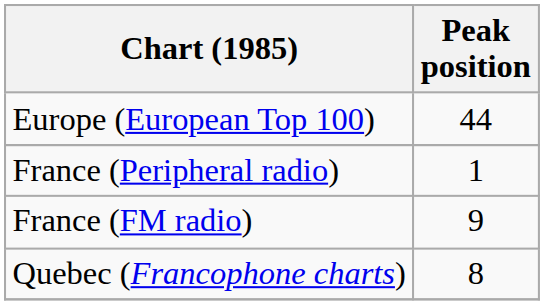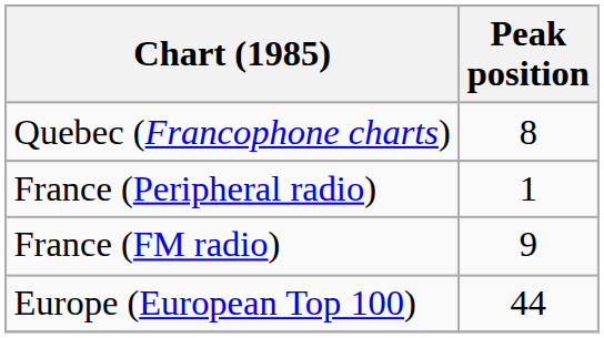 <table class="wikitable sortable">
 <tr>
 <th>Chart (1985)</th>
 <th>Peak<br>position</th>
 </tr>
 <tr>
-<td>Europe (<a href='#'>European Top 100</a>)</td>
-<td align="center">44</td>
+<td>Quebec (<em><a href='#'>Francophone charts</a></em>)</td>
+<td align="center">8</td>
 </tr>
 <tr>
 </tr>
 <tr>
 <td>France (<a href='#'>Peripheral radio</a>)</td>
 <td align="center">1</td>
 </tr>
 <tr>
 <td>France (<a href='#'>FM radio</a>)</td>
 <td align="center">9</td>
 </tr>
 <tr>
-<td>Quebec (<em><a href='#'>Francophone charts</a></em>)</td>
-<td align="center">8</td>
+<td>Europe (<a href='#'>European Top 100</a>)</td>
+<td align="center">44</td>
 </tr>
 <tr>
 </tr>
 </table>
